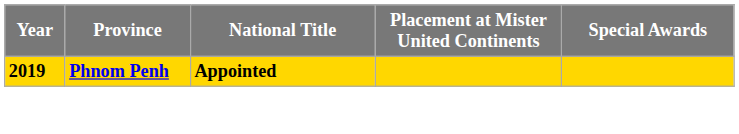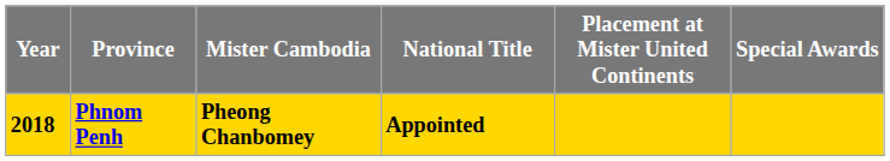 <table class="wikitable " style="font-size: 95%;">
 <tr>
 <th width="60" style="background-color:#787878;color:#FFFFFF;">Year</th>
 <th width="150" style="background-color:#787878;color:#FFFFFF;">Province</th>
+<th width="250" style="background-color:#787878;color:#FFFFFF;">Mister Cambodia</th>
 <th width="250" style="background-color:#787878;color:#FFFFFF;">National Title</th>
 <th width="250" style="background-color:#787878;color:#FFFFFF;">Placement at Mister United Continents</th>
 <th width="250" style="background-color:#787878;color:#FFFFFF;">Special Awards</th>
 </tr>
 <tr style="background-color:gold; ">
-<td><strong>2019</strong></td>
+<td><strong>2018</strong></td>
 <td><strong><a href='#'>Phnom Penh</a></strong></td>
+<td><strong>Pheong Chanbomey</strong></td>
 <td><strong>Appointed</strong></td>
 <td style="background:;"></td>
 <td style="background:;"></td>
 </tr>
 </table>
